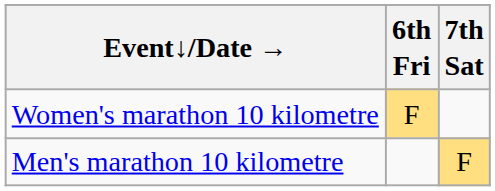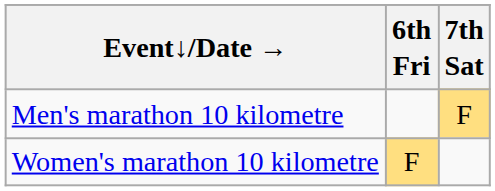 <table class="wikitable" style="margin:0.5em auto; font-size:90%; line-height:1.25em; text-align:center">
 <tr>
 <th>Event↓/Date →</th>
 <th>6th<br>Fri</th>
 <th>7th<br>Sat</th>
 </tr>
 <tr>
+<td align="left"><a href='#'>Men's marathon 10 kilometre</a></td>
+<td></td>
+<td bgcolor="#FFDF80">F</td>
+</tr>
+<tr>
 <td align="left"><a href='#'>Women's marathon 10 kilometre</a></td>
 <td bgcolor="#FFDF80">F</td>
 <td></td>
 </tr>
-<tr>
-<td align="left"><a href='#'>Men's marathon 10 kilometre</a></td>
-<td></td>
-<td bgcolor="#FFDF80">F</td>
-</tr>
 </table>
